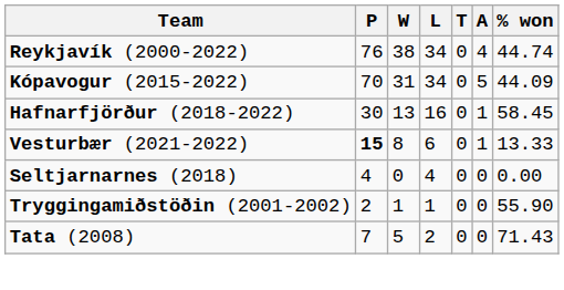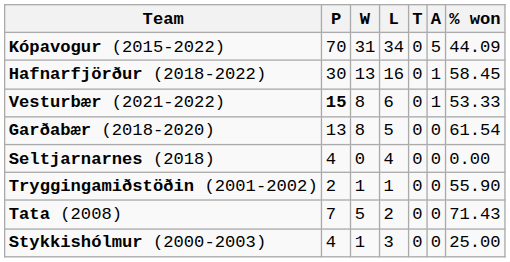 <table class="wikitable sortable">
 <tr>
 <th>Team</th>
 <th>P</th>
 <th>W</th>
 <th>L</th>
 <th>T</th>
 <th>A</th>
 <th>% won</th>
-</tr>
-<tr>
-<td><strong>Reykjavík</strong> (2000-2022)</td>
-<td>76</td>
-<td>38</td>
-<td>34</td>
-<td>0</td>
-<td>4</td>
-<td>44.74</td>
 </tr>
 <tr>
 <td><strong>Kópavogur</strong> (2015-2022)</td>
 <td>70</td>
 <td>31</td>
 <td>34</td>
 <td>0</td>
 <td>5</td>
 <td>44.09</td>
 </tr>
 <tr>
 <td><strong>Hafnarfjörður</strong> (2018-2022)</td>
 <td>30</td>
 <td>13</td>
 <td>16</td>
 <td>0</td>
 <td>1</td>
 <td>58.45</td>
 </tr>
 <tr>
 <td><strong>Vesturbær</strong> (2021-2022)</td>
 <td><strong>15</strong></td>
 <td>8</td>
 <td>6</td>
 <td>0</td>
 <td>1</td>
-<td>13.33</td>
+<td>53.33</td>
+</tr>
+<tr>
+<td><strong>Garðabær</strong> (2018-2020)</td>
+<td>13</td>
+<td>8</td>
+<td>5</td>
+<td>0</td>
+<td>0</td>
+<td>61.54</td>
 </tr>
 <tr>
 <td><strong>Seltjarnarnes</strong> (2018)</td>
 <td>4</td>
 <td>0</td>
 <td>4</td>
 <td>0</td>
 <td>0</td>
 <td>0.00</td>
 </tr>
 <tr>
 <td><strong>Tryggingamiðstöðin</strong> (2001-2002)</td>
 <td>2</td>
 <td>1</td>
 <td>1</td>
 <td>0</td>
 <td>0</td>
 <td>55.90</td>
 </tr>
 <tr>
 <td><strong>Tata</strong> (2008)</td>
 <td>7</td>
 <td>5</td>
 <td>2</td>
 <td>0</td>
 <td>0</td>
 <td>71.43</td>
 </tr>
+<tr>
+<td><strong>Stykkishólmur</strong> (2000-2003)</td>
+<td>4</td>
+<td>1</td>
+<td>3</td>
+<td>0</td>
+<td>0</td>
+<td>25.00</td>
+</tr>
 </table>
